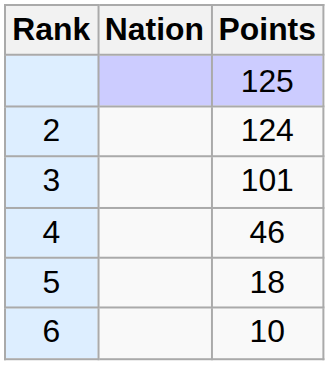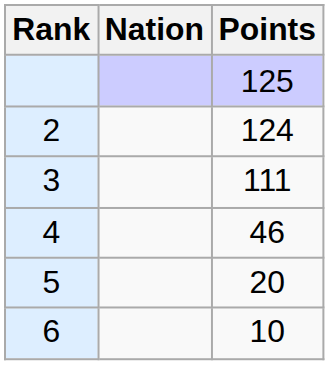 <table class="wikitable sortable" style="text-align:center">
 <tr>
 <th>Rank</th>
 <th>Nation</th>
 <th>Points</th>
 </tr>
 <tr style="background-color:#ccccff">
 <td bgcolor = DDEEFF></td>
 <td align=left></td>
 <td>125</td>
 </tr>
 <tr>
 <td bgcolor = DDEEFF>2</td>
 <td align=left></td>
 <td>124</td>
 </tr>
 <tr>
 <td bgcolor = DDEEFF>3</td>
 <td align=left></td>
-<td>101</td>
+<td>111</td>
 </tr>
 <tr>
 <td bgcolor = DDEEFF>4</td>
 <td align=left></td>
 <td>46</td>
 </tr>
 <tr>
 <td bgcolor = DDEEFF>5</td>
 <td align=left></td>
-<td>18</td>
+<td>20</td>
 </tr>
 <tr>
 <td bgcolor = DDEEFF>6</td>
 <td align=left></td>
 <td>10</td>
 </tr>
 </table>
